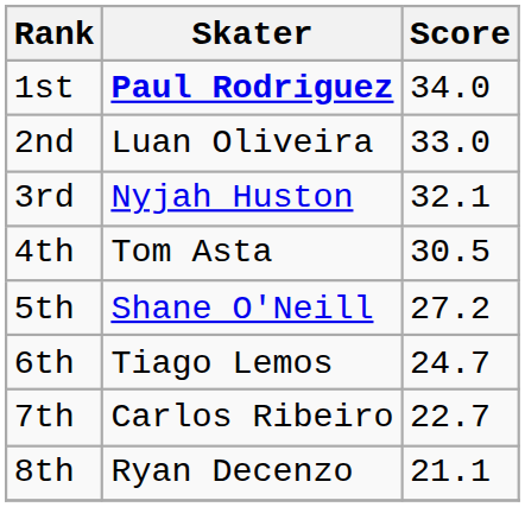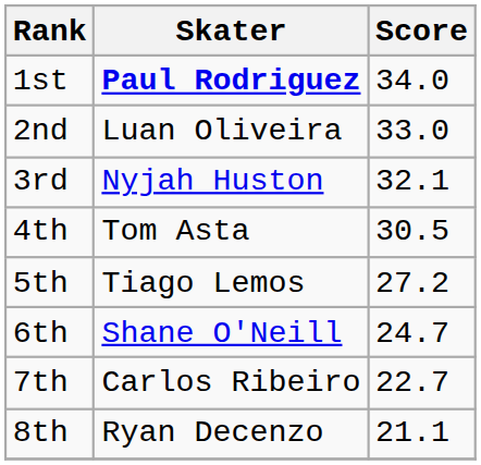 <table class="wikitable">
 <tr>
 <th>Rank</th>
 <th>Skater</th>
 <th>Score</th>
 </tr>
 <tr>
 <td>1st</td>
 <td><strong><a href='#'>Paul Rodriguez</a></strong></td>
 <td>34.0</td>
 </tr>
 <tr>
 <td>2nd</td>
 <td>Luan Oliveira</td>
 <td>33.0</td>
 </tr>
 <tr>
 <td>3rd</td>
 <td><a href='#'>Nyjah Huston</a></td>
 <td>32.1</td>
 </tr>
 <tr>
 <td>4th</td>
 <td>Tom Asta</td>
 <td>30.5</td>
 </tr>
 <tr>
 <td>5th</td>
-<td><a href='#'>Shane O'Neill</a></td>
+<td>Tiago Lemos</td>
 <td>27.2</td>
 </tr>
 <tr>
 <td>6th</td>
-<td>Tiago Lemos</td>
+<td><a href='#'>Shane O'Neill</a></td>
 <td>24.7</td>
 </tr>
 <tr>
 <td>7th</td>
 <td>Carlos Ribeiro</td>
 <td>22.7</td>
 </tr>
 <tr>
 <td>8th</td>
 <td>Ryan Decenzo</td>
 <td>21.1</td>
 </tr>
 <tr>
 </tr>
 </table>
